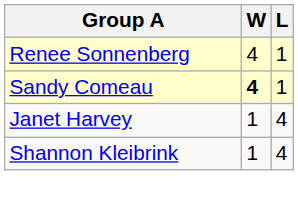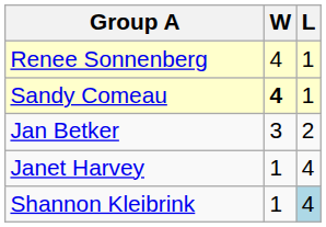 <table class="wikitable">
 <tr>
 <th width=175>Group A</th>
 <th>W</th>
 <th>L</th>
 </tr>
 <tr bgcolor=#ffffcc>
 <td> <a href='#'>Renee Sonnenberg</a></td>
 <td>4</td>
 <td>1</td>
 </tr>
 <tr bgcolor=#ffffcc>
 <td> <a href='#'>Sandy Comeau</a></td>
 <td><strong>4</strong></td>
 <td>1</td>
 </tr>
 <tr>
+<td> <a href='#'>Jan Betker</a></td>
+<td>3</td>
+<td>2</td>
+</tr>
+<tr>
 <td> <a href='#'>Janet Harvey</a></td>
 <td>1</td>
 <td>4</td>
 </tr>
 <tr>
 <td> <a href='#'>Shannon Kleibrink</a></td>
 <td>1</td>
-<td>4</td>
+<td style="background: lightblue;">4</td>
 </tr>
 </table>
